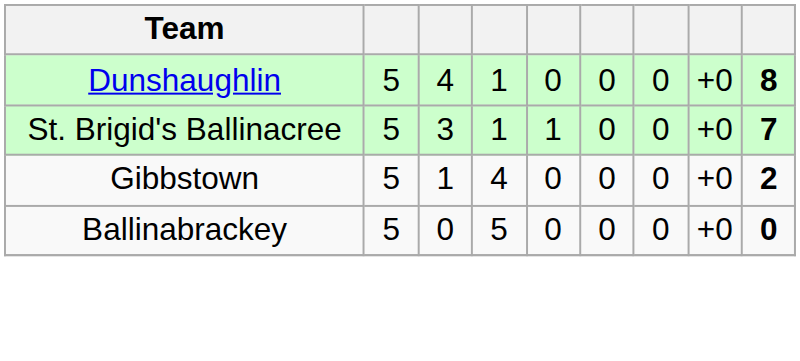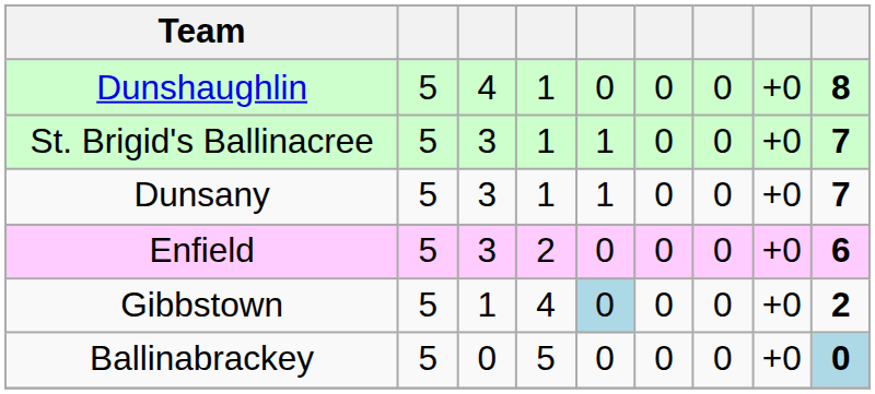 <table class="wikitable" style="text-align:center">
 <tr>
 <th width="175">Team</th>
 <th width="20"></th>
 <th width="20"></th>
 <th width="20"></th>
 <th width="20"></th>
 <th width="20"></th>
 <th width="20"></th>
 <th width="20"></th>
 <th width="20"></th>
 </tr>
 <tr style="background:#cfc;">
 <td><a href='#'>Dunshaughlin</a></td>
 <td>5</td>
 <td>4</td>
 <td>1</td>
 <td>0</td>
 <td>0</td>
 <td>0</td>
 <td>+0</td>
 <td><strong>8</strong></td>
 </tr>
 <tr style="background:#cfc;">
 <td>St. Brigid's Ballinacree</td>
 <td>5</td>
 <td>3</td>
 <td>1</td>
 <td>1</td>
 <td>0</td>
 <td>0</td>
 <td>+0</td>
 <td><strong>7</strong></td>
 </tr>
 <tr>
+<td>Dunsany</td>
+<td>5</td>
+<td>3</td>
+<td>1</td>
+<td>1</td>
+<td>0</td>
+<td>0</td>
+<td>+0</td>
+<td><strong>7</strong></td>
+</tr>
+<tr style="background:#fcf;">
+<td>Enfield</td>
+<td>5</td>
+<td>3</td>
+<td>2</td>
+<td>0</td>
+<td>0</td>
+<td>0</td>
+<td>+0</td>
+<td><strong>6</strong></td>
+</tr>
+<tr>
 <td>Gibbstown</td>
 <td>5</td>
 <td>1</td>
 <td>4</td>
-<td>0</td>
+<td style="background: lightblue;">0</td>
 <td>0</td>
 <td>0</td>
 <td>+0</td>
 <td><strong>2</strong></td>
 </tr>
 <tr>
 <td>Ballinabrackey</td>
 <td>5</td>
 <td>0</td>
 <td>5</td>
 <td>0</td>
 <td>0</td>
 <td>0</td>
 <td>+0</td>
-<td><strong>0</strong></td>
+<td style="background: lightblue;"><strong>0</strong></td>
 </tr>
 <tr>
 </tr>
 </table>
